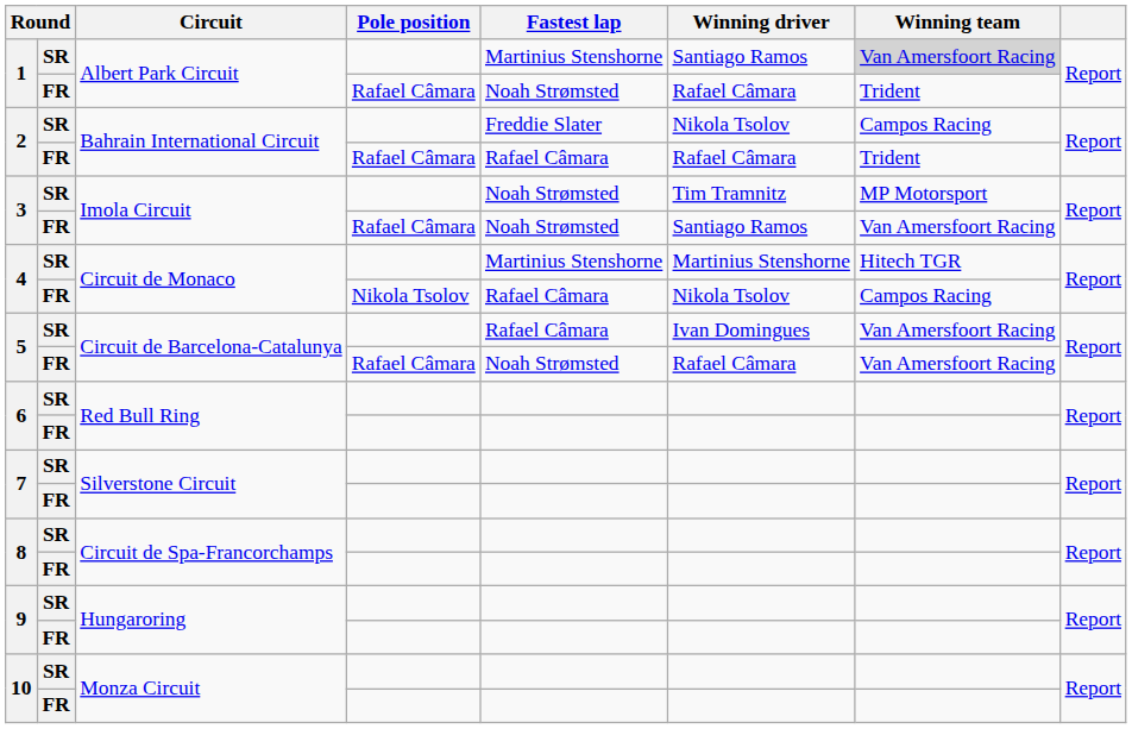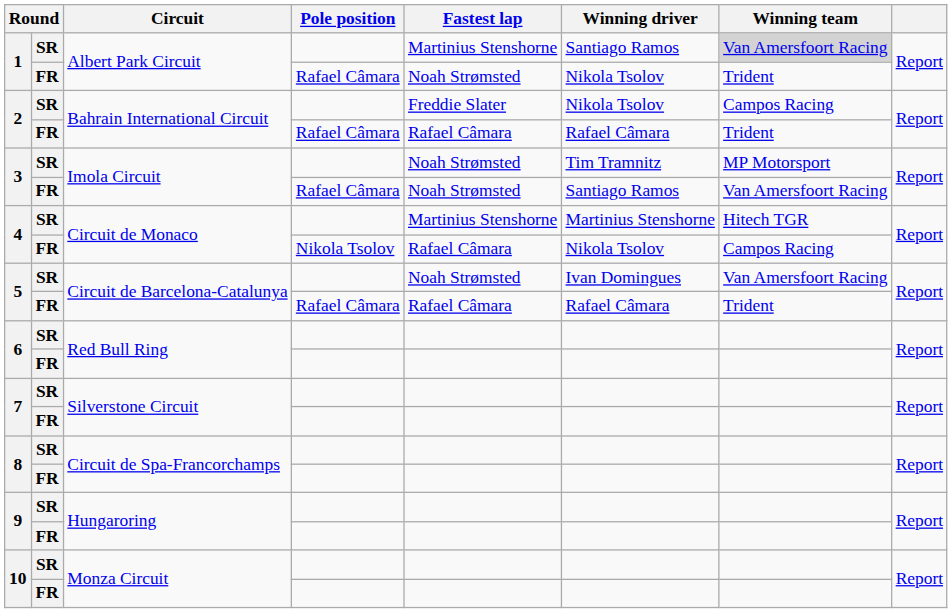 <table class="wikitable" style="font-size: 85%;">
 <tr>
 <th colspan="2">Round</th>
 <th>Circuit</th>
 <th nowrap=""><a href='#'>Pole position</a></th>
 <th nowrap=""><a href='#'>Fastest lap</a></th>
 <th nowrap="">Winning driver</th>
 <th nowrap="">Winning team</th>
 <th nowrap=""></th>
 </tr>
 <tr>
 <th rowspan="2">1</th>
 <th>SR</th>
 <td rowspan="2"> <a href='#'>Albert Park Circuit</a></td>
 <td></td>
 <td nowrap> <a href='#'>Martinius Stenshorne</a></td>
 <td nowrap> <a href='#'>Santiago Ramos</a></td>
 <td nowrap style="background: lightgrey;"> <a href='#'>Van Amersfoort Racing</a></td>
 <td rowspan="2"><a href='#'>Report</a></td>
 </tr>
 <tr>
 <th>FR</th>
 <td nowrap> <a href='#'>Rafael Câmara</a></td>
 <td nowrap=""> <a href='#'>Noah Strømsted</a></td>
-<td nowrap> <a href='#'>Rafael Câmara</a></td>
+<td> <a href='#'>Nikola Tsolov</a></td>
 <td nowrap> <a href='#'>Trident</a></td>
 </tr>
 <tr>
 <th rowspan="2">2</th>
 <th>SR</th>
 <td rowspan="2"> <a href='#'>Bahrain International Circuit</a></td>
 <td></td>
 <td> <a href='#'>Freddie Slater</a></td>
 <td> <a href='#'>Nikola Tsolov</a></td>
 <td> <a href='#'>Campos Racing</a></td>
 <td rowspan="2"><a href='#'>Report</a></td>
 </tr>
 <tr>
 <th>FR</th>
 <td nowrap> <a href='#'>Rafael Câmara</a></td>
 <td nowrap=""> <a href='#'>Rafael Câmara</a></td>
 <td nowrap=""> <a href='#'>Rafael Câmara</a></td>
 <td nowrap=""> <a href='#'>Trident</a></td>
 </tr>
 <tr>
 <th rowspan="2">3</th>
 <th>SR</th>
 <td rowspan="2"> <a href='#'>Imola Circuit</a></td>
 <td></td>
 <td nowrap=""> <a href='#'>Noah Strømsted</a></td>
 <td nowrap=""> <a href='#'>Tim Tramnitz</a></td>
 <td nowrap=""> <a href='#'>MP Motorsport</a></td>
 <td rowspan="2"><a href='#'>Report</a></td>
 </tr>
 <tr>
 <th>FR</th>
 <td nowrap> <a href='#'>Rafael Câmara</a></td>
 <td nowrap=""> <a href='#'>Noah Strømsted</a></td>
 <td nowrap> <a href='#'>Santiago Ramos</a></td>
 <td nowrap> <a href='#'>Van Amersfoort Racing</a></td>
 </tr>
 <tr>
 <th rowspan="2">4</th>
 <th>SR</th>
 <td rowspan="2"> <a href='#'>Circuit de Monaco</a></td>
 <td></td>
 <td nowrap> <a href='#'>Martinius Stenshorne</a></td>
 <td nowrap> <a href='#'>Martinius Stenshorne</a></td>
 <td nowrap> <a href='#'>Hitech TGR</a></td>
 <td rowspan="2"><a href='#'>Report</a></td>
 </tr>
 <tr>
 <th>FR</th>
 <td> <a href='#'>Nikola Tsolov</a></td>
 <td nowrap=""> <a href='#'>Rafael Câmara</a></td>
 <td> <a href='#'>Nikola Tsolov</a></td>
 <td> <a href='#'>Campos Racing</a></td>
 </tr>
 <tr>
 <th rowspan="2">5</th>
 <th>SR</th>
 <td rowspan="2" nowrap=""> <a href='#'>Circuit de Barcelona-Catalunya</a></td>
 <td></td>
-<td> <a href='#'>Rafael Câmara</a></td>
+<td nowrap=""> <a href='#'>Noah Strømsted</a></td>
 <td nowrap=""> <a href='#'>Ivan Domingues</a></td>
 <td nowrap=""> <a href='#'>Van Amersfoort Racing</a></td>
 <td rowspan="2"><a href='#'>Report</a></td>
 </tr>
 <tr>
 <th>FR</th>
 <td> <a href='#'>Rafael Câmara</a></td>
-<td nowrap=""> <a href='#'>Noah Strømsted</a></td>
 <td> <a href='#'>Rafael Câmara</a></td>
-<td nowrap=""> <a href='#'>Van Amersfoort Racing</a></td>
+<td> <a href='#'>Rafael Câmara</a></td>
+<td> <a href='#'>Trident</a></td>
 </tr>
 <tr>
 <th rowspan="2">6</th>
 <th>SR</th>
 <td rowspan="2"> <a href='#'>Red Bull Ring</a></td>
 <td></td>
 <td></td>
 <td></td>
 <td></td>
 <td rowspan="2"><a href='#'>Report</a></td>
 </tr>
 <tr>
 <th>FR</th>
 <td></td>
 <td></td>
 <td></td>
 <td nowrap=""></td>
 </tr>
 <tr>
 <th rowspan="2">7</th>
 <th>SR</th>
 <td rowspan="2"> <a href='#'>Silverstone Circuit</a></td>
 <td></td>
 <td></td>
 <td></td>
 <td></td>
 <td rowspan="2"><a href='#'>Report</a></td>
 </tr>
 <tr>
 <th>FR</th>
 <td nowrap=""></td>
 <td></td>
 <td></td>
 <td></td>
 </tr>
 <tr>
 <th rowspan="2">8</th>
 <th>SR</th>
 <td rowspan="2"> <a href='#'>Circuit de Spa-Francorchamps</a></td>
 <td></td>
 <td></td>
 <td nowrap=""></td>
 <td nowrap=""></td>
 <td rowspan="2"><a href='#'>Report</a></td>
 </tr>
 <tr>
 <th>FR</th>
 <td></td>
 <td></td>
 <td></td>
 <td></td>
 </tr>
 <tr>
 <th rowspan="2">9</th>
 <th>SR</th>
 <td rowspan="2"> <a href='#'>Hungaroring</a></td>
 <td></td>
 <td></td>
 <td></td>
 <td></td>
 <td rowspan="2"><a href='#'>Report</a></td>
 </tr>
 <tr>
 <th>FR</th>
 <td></td>
 <td></td>
 <td></td>
 <td></td>
 </tr>
 <tr>
 <th rowspan="2">10</th>
 <th>SR</th>
 <td rowspan="2"> <a href='#'>Monza Circuit</a></td>
 <td></td>
 <td></td>
 <td></td>
 <td></td>
 <td rowspan="2"><a href='#'>Report</a></td>
 </tr>
 <tr>
 <th>FR</th>
 <td></td>
 <td></td>
 <td></td>
 <td></td>
 </tr>
 </table>
